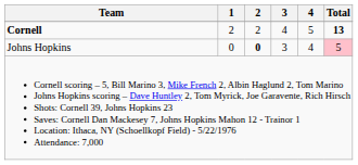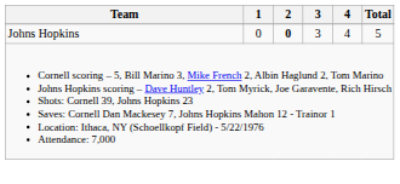 <table class="wikitable" style="text-align:center; max-width:40em">
 <tr>
 <th>Team</th>
 <th style="width:2em">1</th>
 <th style="width:2em">2</th>
 <th style="width:2em">3</th>
 <th style="width:2em">4</th>
 <th style="width:2em">Total</th>
 </tr>
 <tr>
 </tr>
 <tr>
-<td style="text-align:left"><strong>Cornell</strong></td>
-<td>2</td>
-<td>2</td>
-<td>4</td>
-<td>5</td>
-<td><strong>13</strong></td>
-</tr>
-<tr>
 <td style="text-align:left">Johns Hopkins</td>
 <td>0</td>
 <td><strong>0</strong></td>
 <td>3</td>
 <td>4</td>
-<td style="background: pink;">5</td>
+<td>5</td>
 </tr>
 <tr>
 <td colspan=6 style="text-align:left; font-size:88%;"><br><ul><li>Cornell scoring –  5, Bill Marino 3, <a href='#'>Mike French</a> 2, Albin Haglund 2, Tom Marino</li><li>Johns Hopkins scoring – <a href='#'>Dave Huntley</a> 2, Tom Myrick, Joe Garavente, Rich Hirsch</li><li>Shots: Cornell 39, Johns Hopkins 23</li><li>Saves: Cornell Dan Mackesey 7, Johns Hopkins Mahon 12 - Trainor 1</li><li>Location: Ithaca, NY (Schoellkopf Field) - 5/22/1976</li><li>Attendance: 7,000</li></ul></td>
 </tr>
 </table>
